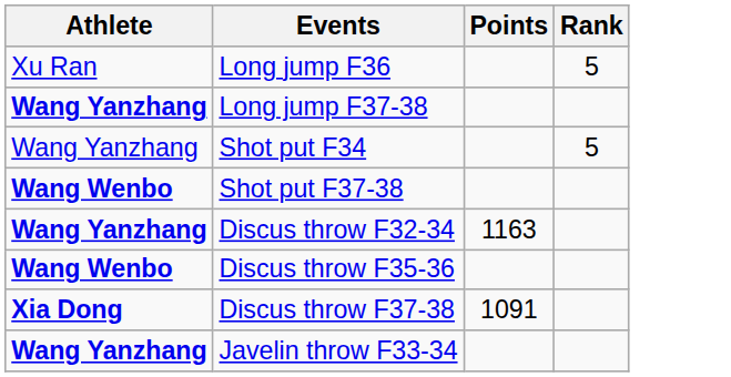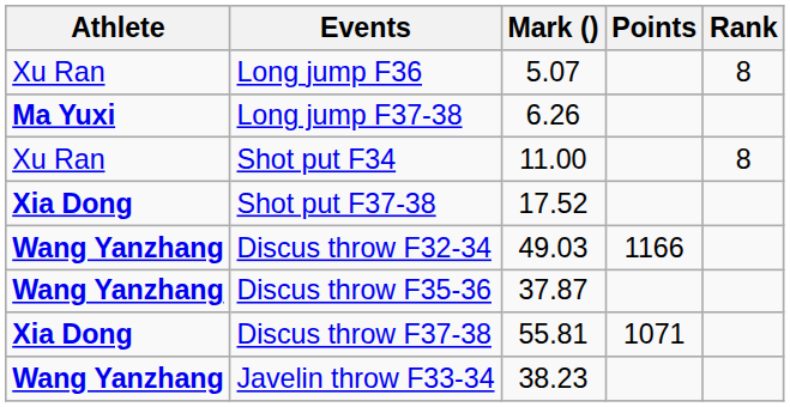 <table class=wikitable  style="text-align: center; font-size:90%">
 <tr>
 <th>Athlete</th>
 <th>Events</th>
+<th>Mark ()</th>
 <th>Points</th>
 <th>Rank</th>
 </tr>
 <tr>
 <td align=left><a href='#'>Xu Ran</a></td>
 <td align=left><a href='#'>Long jump F36</a></td>
+<td>5.07 </td>
 <td></td>
-<td>5</td>
+<td>8</td>
 </tr>
 <tr>
-<td align=left><strong><a href='#'>Wang Yanzhang</a></strong></td>
+<td align=left><strong><a href='#'>Ma Yuxi</a></strong></td>
 <td align=left><a href='#'>Long jump F37-38</a></td>
+<td>6.26 </td>
 <td></td>
 <td></td>
 </tr>
 <tr>
-<td align=left><a href='#'>Wang Yanzhang</a></td>
+<td align=left><a href='#'>Xu Ran</a></td>
 <td align=left><a href='#'>Shot put F34</a></td>
+<td>11.00</td>
 <td></td>
-<td>5</td>
+<td>8</td>
 </tr>
 <tr>
-<td align=left><strong><a href='#'>Wang Wenbo</a></strong></td>
+<td align=left><strong><a href='#'>Xia Dong</a></strong></td>
 <td align=left><a href='#'>Shot put F37-38</a></td>
+<td>17.52 </td>
 <td></td>
 <td></td>
 </tr>
 <tr>
 <td align=left><strong><a href='#'>Wang Yanzhang</a></strong></td>
 <td align=left><a href='#'>Discus throw F32-34</a></td>
-<td>1163</td>
+<td>49.03 </td>
+<td>1166</td>
 <td></td>
 </tr>
 <tr>
-<td align=left><strong><a href='#'>Wang Wenbo</a></strong></td>
+<td align=left><strong><a href='#'>Wang Yanzhang</a></strong></td>
 <td align=left><a href='#'>Discus throw F35-36</a></td>
+<td>37.87</td>
 <td></td>
 <td></td>
 </tr>
 <tr>
 <td align=left><strong><a href='#'>Xia Dong</a></strong></td>
 <td align=left><a href='#'>Discus throw F37-38</a></td>
-<td>1091</td>
+<td>55.81 </td>
+<td>1071</td>
 <td></td>
 </tr>
 <tr>
 <td align=left><strong><a href='#'>Wang Yanzhang</a></strong></td>
 <td align=left><a href='#'>Javelin throw F33-34</a></td>
+<td>38.23</td>
 <td></td>
 <td></td>
 </tr>
 </table>
